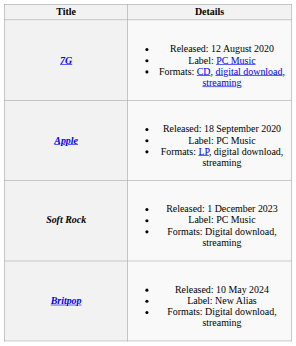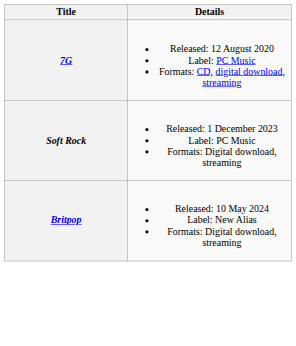 <table class="wikitable plainrowheaders" style="text-align:center;" border="1">
 <tr>
 <th scope="col" rowspan="1" style="width:12em;">Title</th>
 <th scope="col" rowspan="1" style="width:16em;">Details</th>
 </tr>
 <tr>
 <th scope="row"><em><a href='#'>7G</a></em></th>
 <td><br><ul><li>Released: 12 August 2020</li><li>Label: <a href='#'>PC Music</a></li><li>Formats: <a href='#'>CD</a>, <a href='#'>digital download</a>, <a href='#'>streaming</a></li></ul></td>
 </tr>
 <tr>
-<th scope="row"><em><a href='#'>Apple</a></em></th>
-<td><br><ul><li>Released: 18 September 2020</li><li>Label: PC Music</li><li>Formats: <a href='#'>LP</a>, digital download, streaming</li></ul></td>
-</tr>
-<tr>
 <th scope="row"><em>Soft Rock</em><br></th>
 <td><br><ul><li>Released: 1 December 2023</li><li>Label: PC Music</li><li>Formats: Digital download, streaming</li></ul></td>
 </tr>
 <tr>
 <th scope="row"><em><a href='#'>Britpop</a></em></th>
 <td><br><ul><li>Released: 10 May 2024</li><li>Label: New Alias</li><li>Formats: Digital download, streaming</li></ul></td>
 </tr>
 </table>
